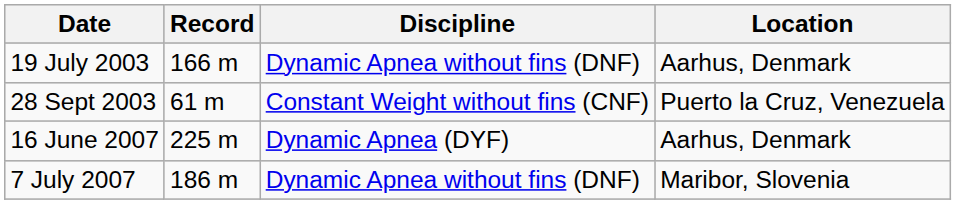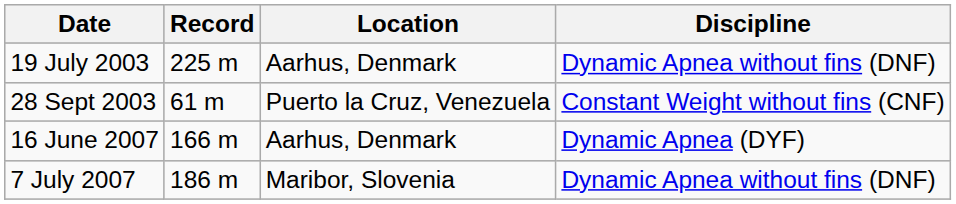 <table class="wikitable">
 <tr>
 <th>Date</th>
 <th>Record</th>
+<th>Location</th>
 <th>Discipline</th>
-<th>Location</th>
 </tr>
 <tr>
 <td>19 July 2003</td>
-<td>166 m</td>
+<td>225 m</td>
+<td>Aarhus, Denmark</td>
 <td><a href='#'>Dynamic Apnea without fins</a> (DNF)</td>
-<td>Aarhus, Denmark</td>
 </tr>
 <tr>
 <td>28 Sept 2003</td>
 <td>61 m</td>
+<td>Puerto la Cruz, Venezuela</td>
 <td><a href='#'>Constant Weight without fins</a> (CNF)</td>
-<td>Puerto la Cruz, Venezuela</td>
 </tr>
 <tr>
 <td>16 June 2007</td>
-<td>225 m</td>
+<td>166 m</td>
+<td>Aarhus, Denmark</td>
 <td><a href='#'>Dynamic Apnea</a> (DYF)</td>
-<td>Aarhus, Denmark</td>
 </tr>
 <tr>
 <td>7 July 2007</td>
 <td>186 m</td>
+<td>Maribor, Slovenia</td>
 <td><a href='#'>Dynamic Apnea without fins</a> (DNF)</td>
-<td>Maribor, Slovenia</td>
 </tr>
 </table>
